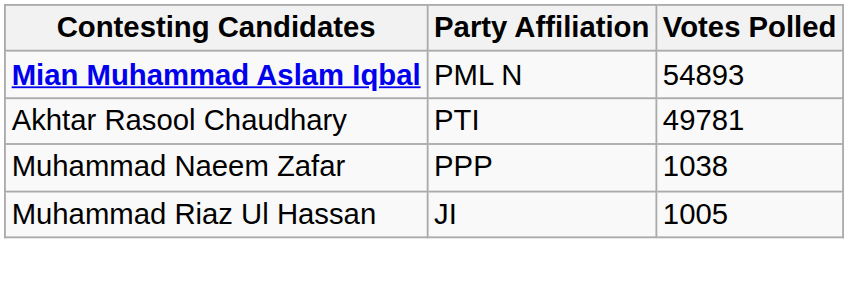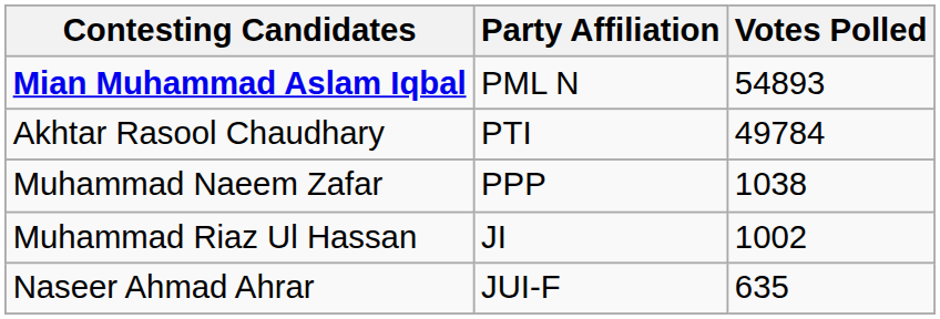 <table class="wikitable sortable">
 <tr>
 <th>Contesting Candidates</th>
 <th>Party Affiliation</th>
 <th>Votes Polled</th>
 </tr>
 <tr>
 <td><strong><a href='#'>Mian Muhammad Aslam Iqbal</a></strong></td>
 <td>PML N</td>
 <td>54893</td>
 </tr>
 <tr>
 <td>Akhtar Rasool Chaudhary</td>
 <td>PTI</td>
-<td>49781</td>
+<td>49784</td>
 </tr>
 <tr>
 <td>Muhammad Naeem Zafar</td>
 <td>PPP</td>
 <td>1038</td>
 </tr>
 <tr>
 <td>Muhammad Riaz Ul Hassan</td>
 <td>JI</td>
-<td>1005</td>
+<td>1002</td>
+</tr>
+<tr>
+<td>Naseer Ahmad Ahrar</td>
+<td>JUI-F</td>
+<td>635</td>
 </tr>
 </table>
